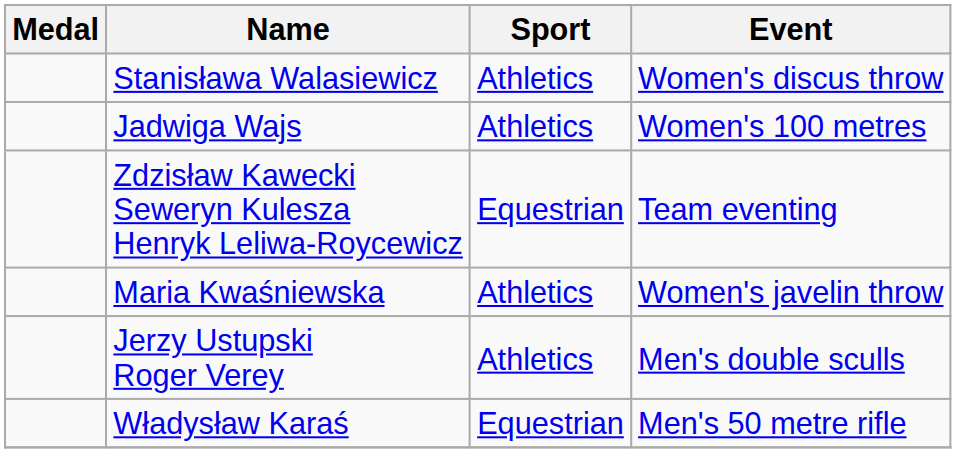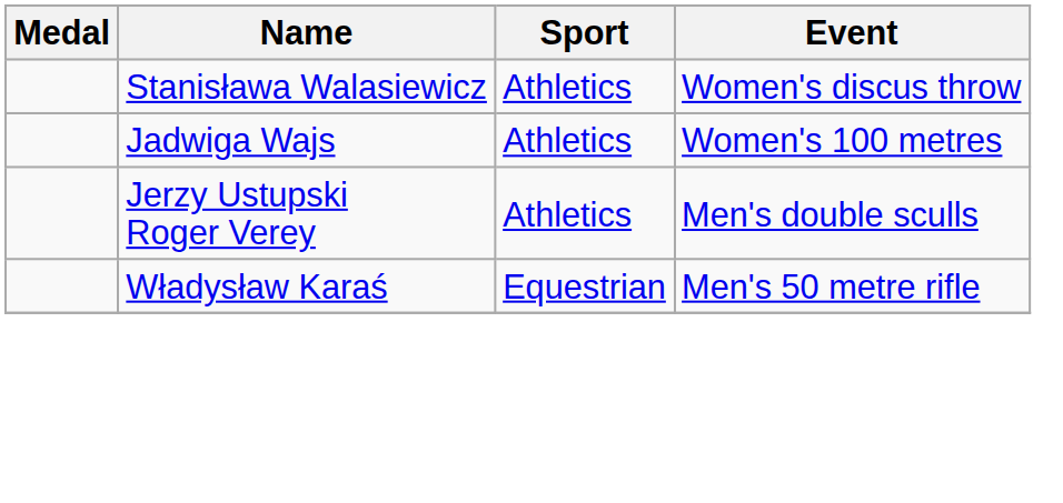 <table class="wikitable sortable" style="font-size: 95%;">
 <tr>
 <th>Medal</th>
 <th>Name</th>
 <th>Sport</th>
 <th>Event</th>
 </tr>
 <tr>
 <td></td>
 <td><a href='#'>Stanisława Walasiewicz</a></td>
 <td><a href='#'>Athletics</a></td>
 <td><a href='#'>Women's discus throw</a></td>
 </tr>
 <tr>
 <td></td>
 <td><a href='#'>Jadwiga Wajs</a></td>
 <td><a href='#'>Athletics</a></td>
 <td><a href='#'>Women's 100 metres</a></td>
 </tr>
 <tr>
 <td></td>
-<td><a href='#'>Zdzisław Kawecki</a><br><a href='#'>Seweryn Kulesza</a><br><a href='#'>Henryk Leliwa-Roycewicz</a></td>
-<td><a href='#'>Equestrian</a></td>
-<td><a href='#'>Team eventing</a></td>
-</tr>
-<tr>
-<td></td>
-<td><a href='#'>Maria Kwaśniewska</a></td>
-<td><a href='#'>Athletics</a></td>
-<td><a href='#'>Women's javelin throw</a></td>
-</tr>
-<tr>
-<td></td>
 <td><a href='#'>Jerzy Ustupski</a><br><a href='#'>Roger Verey</a></td>
 <td><a href='#'>Athletics</a></td>
 <td><a href='#'>Men's double sculls</a></td>
 </tr>
 <tr>
 <td></td>
 <td><a href='#'>Władysław Karaś</a></td>
 <td><a href='#'>Equestrian</a></td>
 <td><a href='#'>Men's 50 metre rifle</a></td>
 </tr>
 <tr>
 </tr>
 </table>
